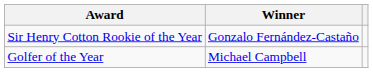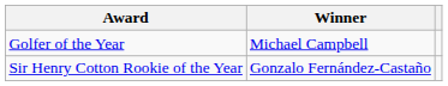 <table class="wikitable">
 <tr>
 <th>Award</th>
 <th>Winner</th>
 <th></th>
 </tr>
 <tr>
+<td><a href='#'>Golfer of the Year</a></td>
+<td> <a href='#'>Michael Campbell</a></td>
+<td></td>
+</tr>
+<tr>
 <td><a href='#'>Sir Henry Cotton Rookie of the Year</a></td>
 <td> <a href='#'>Gonzalo Fernández-Castaño</a></td>
 <td></td>
 </tr>
-<tr>
-<td><a href='#'>Golfer of the Year</a></td>
-<td> <a href='#'>Michael Campbell</a></td>
-<td></td>
-</tr>
 </table>
